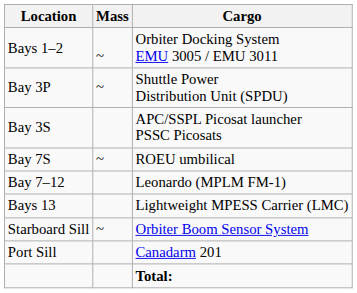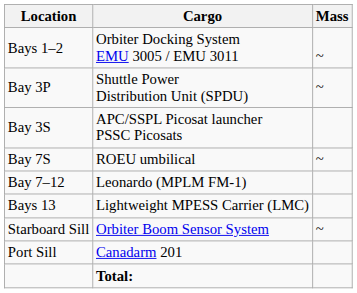 <table class="wikitable">
 <tr>
 <th>Location</th>
+<th>Cargo</th>
 <th>Mass</th>
-<th>Cargo</th>
 </tr>
 <tr>
 <td>Bays 1–2</td>
+<td>Orbiter Docking System <br> <a href='#'>EMU</a> 3005 / EMU 3011</td>
 <td> <br> ~</td>
-<td>Orbiter Docking System <br> <a href='#'>EMU</a> 3005 / EMU 3011</td>
 </tr>
 <tr>
 <td>Bay 3P</td>
+<td>Shuttle Power <br> Distribution Unit (SPDU)</td>
 <td>~</td>
-<td>Shuttle Power <br> Distribution Unit (SPDU)</td>
 </tr>
 <tr>
 <td>Bay 3S</td>
+<td>APC/SSPL Picosat launcher <br> PSSC Picosats</td>
 <td> <br> </td>
-<td>APC/SSPL Picosat launcher <br> PSSC Picosats</td>
 </tr>
 <tr>
 <td>Bay 7S</td>
+<td>ROEU umbilical</td>
 <td>~</td>
-<td>ROEU umbilical</td>
 </tr>
 <tr>
 <td>Bay 7–12</td>
+<td>Leonardo (MPLM FM-1)</td>
 <td></td>
-<td>Leonardo (MPLM FM-1)</td>
 </tr>
 <tr>
 <td>Bays 13</td>
+<td>Lightweight MPESS Carrier (LMC)</td>
 <td></td>
-<td>Lightweight MPESS Carrier (LMC)</td>
 </tr>
 <tr>
 <td>Starboard Sill</td>
+<td><a href='#'>Orbiter Boom Sensor System</a></td>
 <td>~</td>
-<td><a href='#'>Orbiter Boom Sensor System</a></td>
 </tr>
 <tr>
 <td>Port Sill</td>
+<td><a href='#'>Canadarm</a> 201</td>
 <td></td>
-<td><a href='#'>Canadarm</a> 201</td>
 </tr>
 <tr>
 <td></td>
+<td><strong>Total:</strong></td>
 <td><strong></strong></td>
-<td><strong>Total:</strong></td>
 </tr>
 </table>
